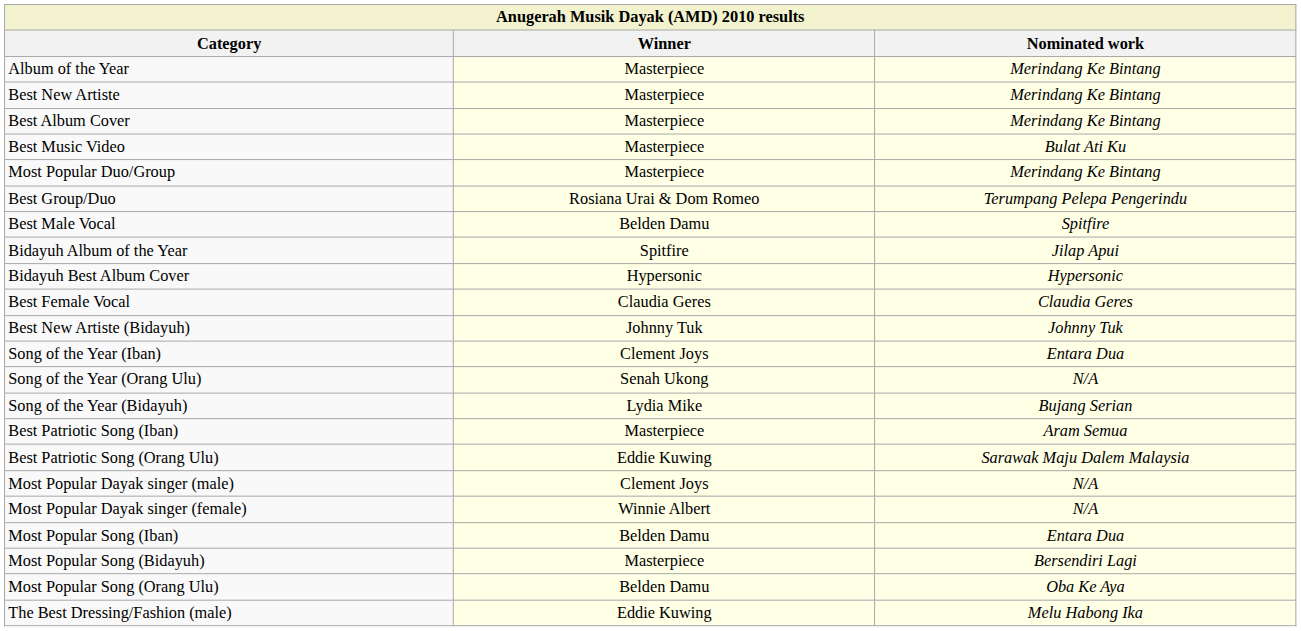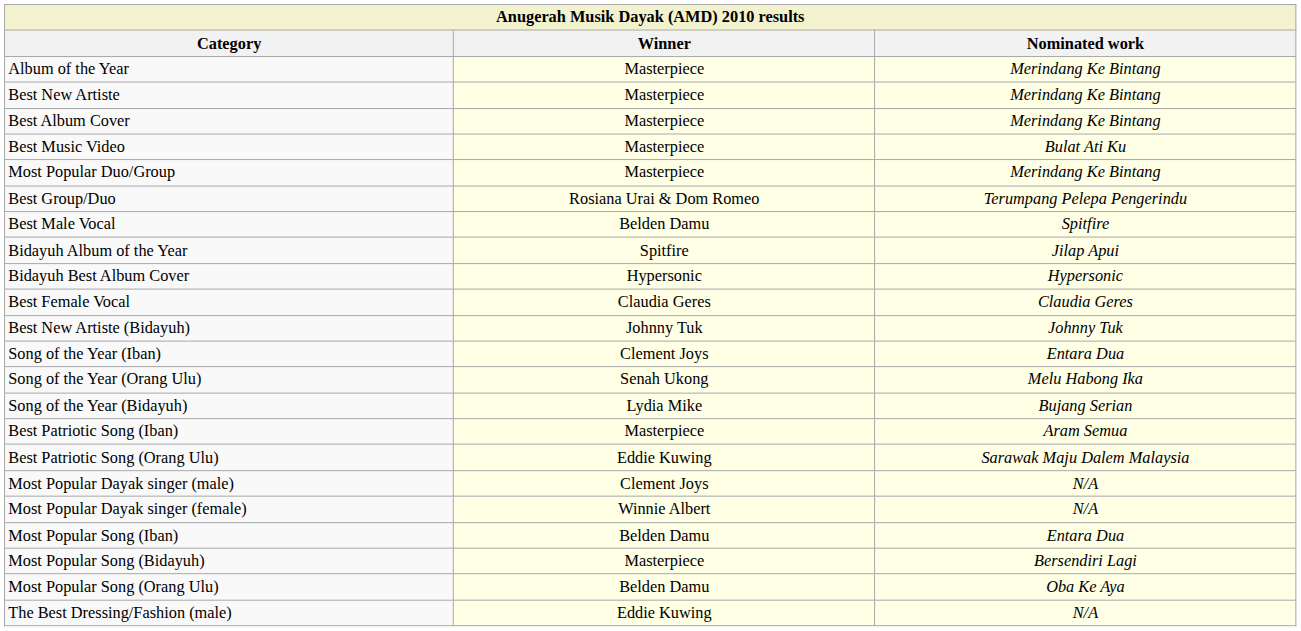 <table class="wikitable" style="width:80%; text-align:center;">
 <tr style="background:#f2f2ce;">
 <td Colspan="5"><strong>Anugerah Musik Dayak (AMD) 2010 results</strong></td>
 </tr>
 <tr>
 <th style="width:16%;">Category</th>
 <th style="width:15%;">Winner</th>
 <th style="width:15%;">Nominated work</th>
 </tr>
 <tr>
 <td style="text-align:left;">Album of the Year</td>
 <td Style="background:#FFFFE6;">Masterpiece</td>
 <td Style="background:#FFFFE6;"><em>Merindang Ke Bintang</em></td>
 </tr>
 <tr>
 <td style="text-align:left;">Best New Artiste</td>
 <td Style="background:#FFFFE6;">Masterpiece</td>
 <td Style="background:#FFFFE6;"><em>Merindang Ke Bintang</em></td>
 </tr>
 <tr>
 <td style="text-align:left;">Best Album Cover</td>
 <td Style="background:#FFFFE6;">Masterpiece</td>
 <td Style="background:#FFFFE6;"><em>Merindang Ke Bintang</em></td>
 </tr>
 <tr>
 <td style="text-align:left;">Best Music Video</td>
 <td Style="background:#FFFFE6;">Masterpiece</td>
 <td Style="background:#FFFFE6;"><em>Bulat Ati Ku</em></td>
 </tr>
 <tr>
 <td style="text-align:left;">Most Popular Duo/Group</td>
 <td Style="background:#FFFFE6;">Masterpiece</td>
 <td Style="background:#FFFFE6;"><em>Merindang Ke Bintang</em></td>
 </tr>
 <tr>
 <td style="text-align:left;">Best Group/Duo</td>
 <td Style="background:#FFFFE6;">Rosiana Urai & Dom Romeo</td>
 <td Style="background:#FFFFE6;"><em>Terumpang Pelepa Pengerindu</em></td>
 </tr>
 <tr>
 <td style="text-align:left;">Best Male Vocal</td>
 <td Style="background:#FFFFE6;">Belden Damu</td>
 <td Style="background:#FFFFE6;"><em>Spitfire</em></td>
 </tr>
 <tr>
 <td style="text-align:left;">Bidayuh Album of the Year</td>
 <td Style="background:#FFFFE6;">Spitfire</td>
 <td Style="background:#FFFFE6;"><em>Jilap Apui</em></td>
 </tr>
 <tr>
 <td style="text-align:left;">Bidayuh Best Album Cover</td>
 <td Style="background:#FFFFE6;">Hypersonic</td>
 <td Style="background:#FFFFE6;"><em>Hypersonic </em></td>
 </tr>
 <tr>
 <td style="text-align:left;">Best Female Vocal</td>
 <td Style="background:#FFFFE6;">Claudia Geres</td>
 <td Style="background:#FFFFE6;"><em>Claudia Geres</em></td>
 </tr>
 <tr>
 <td style="text-align:left;">Best New Artiste (Bidayuh)</td>
 <td Style="background:#FFFFE6;">Johnny Tuk</td>
 <td Style="background:#FFFFE6;"><em> Johnny Tuk </em></td>
 </tr>
 <tr>
 <td style="text-align:left;">Song of the Year (Iban)</td>
 <td Style="background:#FFFFE6;">Clement Joys</td>
 <td Style="background:#FFFFE6;"><em>Entara Dua</em></td>
 </tr>
 <tr>
 <td style="text-align:left;">Song of the Year (Orang Ulu)</td>
 <td Style="background:#FFFFE6;">Senah Ukong</td>
-<td Style="background:#FFFFE6;"><em>N/A</em></td>
+<td Style="background:#FFFFE6;"><em>Melu Habong Ika</em></td>
 </tr>
 <tr>
 <td style="text-align:left;">Song of the Year (Bidayuh)</td>
 <td Style="background:#FFFFE6;">Lydia Mike</td>
 <td Style="background:#FFFFE6;"><em>Bujang Serian</em></td>
 </tr>
 <tr>
 <td style="text-align:left;">Best Patriotic Song (Iban)</td>
 <td Style="background:#FFFFE6;">Masterpiece</td>
 <td Style="background:#FFFFE6;"><em>Aram Semua</em></td>
 </tr>
 <tr>
 <td style="text-align:left;">Best Patriotic Song (Orang Ulu)</td>
 <td Style="background:#FFFFE6;">Eddie Kuwing</td>
 <td Style="background:#FFFFE6;"><em>Sarawak Maju Dalem Malaysia</em></td>
 </tr>
 <tr>
 <td style="text-align:left;">Most Popular Dayak singer (male)</td>
 <td Style="background:#FFFFE6;">Clement Joys</td>
 <td Style="background:#FFFFE6;"><em>N/A</em></td>
 </tr>
 <tr>
 <td style="text-align:left;">Most Popular Dayak singer (female)</td>
 <td Style="background:#FFFFE6;">Winnie Albert</td>
 <td Style="background:#FFFFE6;"><em>N/A</em></td>
 </tr>
 <tr>
 <td style="text-align:left;">Most Popular Song (Iban)</td>
 <td Style="background:#FFFFE6;">Belden Damu</td>
 <td Style="background:#FFFFE6;"><em>Entara Dua</em></td>
 </tr>
 <tr>
 <td style="text-align:left;">Most Popular Song (Bidayuh)</td>
 <td Style="background:#FFFFE6;">Masterpiece</td>
 <td Style="background:#FFFFE6;"><em>Bersendiri Lagi</em></td>
 </tr>
 <tr>
 <td style="text-align:left;">Most Popular Song (Orang Ulu)</td>
 <td Style="background:#FFFFE6;">Belden Damu</td>
 <td Style="background:#FFFFE6;"><em>Oba Ke Aya</em></td>
 </tr>
 <tr>
 <td style="text-align:left;">The Best Dressing/Fashion (male)</td>
 <td Style="background:#FFFFE6;">Eddie Kuwing</td>
-<td Style="background:#FFFFE6;"><em>Melu Habong Ika</em></td>
+<td Style="background:#FFFFE6;"><em>N/A</em></td>
 </tr>
 </table>
